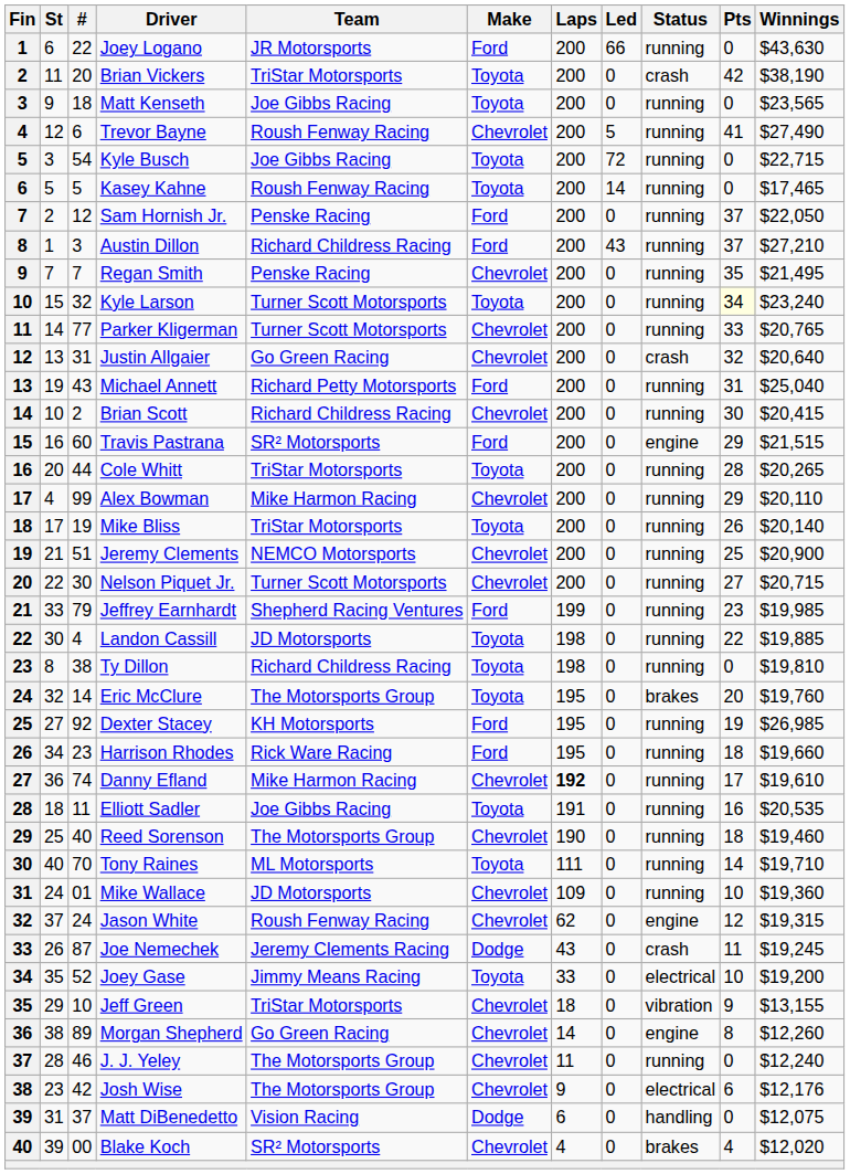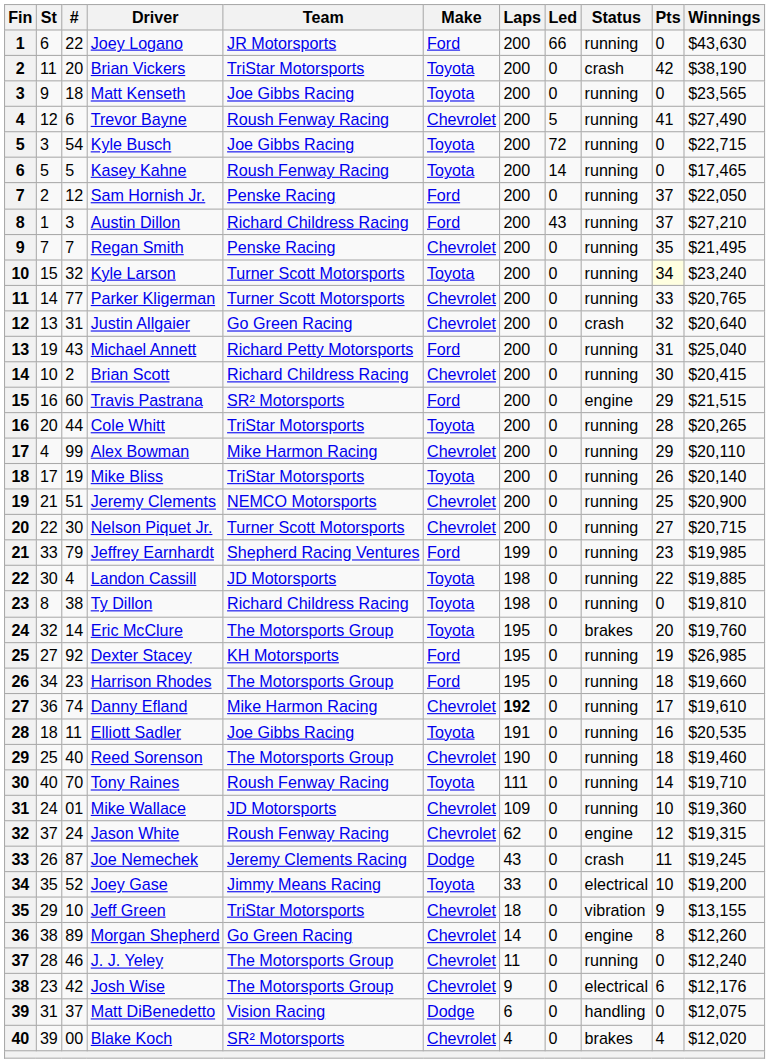 <table class="wikitable" style="font-size:95%">
 <tr>
 <th>Fin</th>
 <th>St</th>
 <th>#</th>
 <th>Driver</th>
 <th>Team</th>
 <th>Make</th>
 <th>Laps</th>
 <th>Led</th>
 <th>Status</th>
 <th>Pts</th>
 <th>Winnings</th>
 </tr>
 <tr>
 <th>1</th>
 <td>6</td>
 <td>22</td>
 <td><a href='#'>Joey Logano</a></td>
 <td><a href='#'>JR Motorsports</a></td>
 <td><a href='#'>Ford</a></td>
 <td>200</td>
 <td>66</td>
 <td>running</td>
 <td>0</td>
 <td>$43,630</td>
 </tr>
 <tr>
 <th>2</th>
 <td>11</td>
 <td>20</td>
 <td><a href='#'>Brian Vickers</a></td>
 <td><a href='#'>TriStar Motorsports</a></td>
 <td><a href='#'>Toyota</a></td>
 <td>200</td>
 <td>0</td>
 <td>crash</td>
 <td>42</td>
 <td>$38,190</td>
 </tr>
 <tr>
 <th>3</th>
 <td>9</td>
 <td>18</td>
 <td><a href='#'>Matt Kenseth</a></td>
 <td><a href='#'>Joe Gibbs Racing</a></td>
 <td><a href='#'>Toyota</a></td>
 <td>200</td>
 <td>0</td>
 <td>running</td>
 <td>0</td>
 <td>$23,565</td>
 </tr>
 <tr>
 <th>4</th>
 <td>12</td>
 <td>6</td>
 <td><a href='#'>Trevor Bayne</a></td>
 <td><a href='#'>Roush Fenway Racing</a></td>
 <td><a href='#'>Chevrolet</a></td>
 <td>200</td>
 <td>5</td>
 <td>running</td>
 <td>41</td>
 <td>$27,490</td>
 </tr>
 <tr>
 <th>5</th>
 <td>3</td>
 <td>54</td>
 <td><a href='#'>Kyle Busch</a></td>
 <td><a href='#'>Joe Gibbs Racing</a></td>
 <td><a href='#'>Toyota</a></td>
 <td>200</td>
 <td>72</td>
 <td>running</td>
 <td>0</td>
 <td>$22,715</td>
 </tr>
 <tr>
 <th>6</th>
 <td>5</td>
 <td>5</td>
 <td><a href='#'>Kasey Kahne</a></td>
 <td><a href='#'>Roush Fenway Racing</a></td>
 <td><a href='#'>Toyota</a></td>
 <td>200</td>
 <td>14</td>
 <td>running</td>
 <td>0</td>
 <td>$17,465</td>
 </tr>
 <tr>
 <th>7</th>
 <td>2</td>
 <td>12</td>
 <td><a href='#'>Sam Hornish Jr.</a></td>
 <td><a href='#'>Penske Racing</a></td>
 <td><a href='#'>Ford</a></td>
 <td>200</td>
 <td>0</td>
 <td>running</td>
 <td>37</td>
 <td>$22,050</td>
 </tr>
 <tr>
 <th>8</th>
 <td>1</td>
 <td>3</td>
 <td><a href='#'>Austin Dillon</a></td>
 <td><a href='#'>Richard Childress Racing</a></td>
 <td><a href='#'>Ford</a></td>
 <td>200</td>
 <td>43</td>
 <td>running</td>
 <td>37</td>
 <td>$27,210</td>
 </tr>
 <tr>
 <th>9</th>
 <td>7</td>
 <td>7</td>
 <td><a href='#'>Regan Smith</a></td>
 <td><a href='#'>Penske Racing</a></td>
 <td><a href='#'>Chevrolet</a></td>
 <td>200</td>
 <td>0</td>
 <td>running</td>
 <td>35</td>
 <td>$21,495</td>
 </tr>
 <tr>
 <th>10</th>
 <td>15</td>
 <td>32</td>
 <td><a href='#'>Kyle Larson</a></td>
 <td><a href='#'>Turner Scott Motorsports</a></td>
 <td><a href='#'>Toyota</a></td>
 <td>200</td>
 <td>0</td>
 <td>running</td>
 <td style="background: lightyellow;">34</td>
 <td>$23,240</td>
 </tr>
 <tr>
 <th>11</th>
 <td>14</td>
 <td>77</td>
 <td><a href='#'>Parker Kligerman</a></td>
 <td><a href='#'>Turner Scott Motorsports</a></td>
 <td><a href='#'>Chevrolet</a></td>
 <td>200</td>
 <td>0</td>
 <td>running</td>
 <td>33</td>
 <td>$20,765</td>
 </tr>
 <tr>
 <th>12</th>
 <td>13</td>
 <td>31</td>
 <td><a href='#'>Justin Allgaier</a></td>
 <td><a href='#'>Go Green Racing</a></td>
 <td><a href='#'>Chevrolet</a></td>
 <td>200</td>
 <td>0</td>
 <td>crash</td>
 <td>32</td>
 <td>$20,640</td>
 </tr>
 <tr>
 <th>13</th>
 <td>19</td>
 <td>43</td>
 <td><a href='#'>Michael Annett</a></td>
 <td><a href='#'>Richard Petty Motorsports</a></td>
 <td><a href='#'>Ford</a></td>
 <td>200</td>
 <td>0</td>
 <td>running</td>
 <td>31</td>
 <td>$25,040</td>
 </tr>
 <tr>
 <th>14</th>
 <td>10</td>
 <td>2</td>
 <td><a href='#'>Brian Scott</a></td>
 <td><a href='#'>Richard Childress Racing</a></td>
 <td><a href='#'>Chevrolet</a></td>
 <td>200</td>
 <td>0</td>
 <td>running</td>
 <td>30</td>
 <td>$20,415</td>
 </tr>
 <tr>
 <th>15</th>
 <td>16</td>
 <td>60</td>
 <td><a href='#'>Travis Pastrana</a></td>
 <td><a href='#'>SR² Motorsports</a></td>
 <td><a href='#'>Ford</a></td>
 <td>200</td>
 <td>0</td>
 <td>engine</td>
 <td>29</td>
 <td>$21,515</td>
 </tr>
 <tr>
 <th>16</th>
 <td>20</td>
 <td>44</td>
 <td><a href='#'>Cole Whitt</a></td>
 <td><a href='#'>TriStar Motorsports</a></td>
 <td><a href='#'>Toyota</a></td>
 <td>200</td>
 <td>0</td>
 <td>running</td>
 <td>28</td>
 <td>$20,265</td>
 </tr>
 <tr>
 <th>17</th>
 <td>4</td>
 <td>99</td>
 <td><a href='#'>Alex Bowman</a></td>
 <td><a href='#'>Mike Harmon Racing</a></td>
 <td><a href='#'>Chevrolet</a></td>
 <td>200</td>
 <td>0</td>
 <td>running</td>
 <td>29</td>
 <td>$20,110</td>
 </tr>
 <tr>
 <th>18</th>
 <td>17</td>
 <td>19</td>
 <td><a href='#'>Mike Bliss</a></td>
 <td><a href='#'>TriStar Motorsports</a></td>
 <td><a href='#'>Toyota</a></td>
 <td>200</td>
 <td>0</td>
 <td>running</td>
 <td>26</td>
 <td>$20,140</td>
 </tr>
 <tr>
 <th>19</th>
 <td>21</td>
 <td>51</td>
 <td><a href='#'>Jeremy Clements</a></td>
 <td><a href='#'>NEMCO Motorsports</a></td>
 <td><a href='#'>Chevrolet</a></td>
 <td>200</td>
 <td>0</td>
 <td>running</td>
 <td>25</td>
 <td>$20,900</td>
 </tr>
 <tr>
 <th>20</th>
 <td>22</td>
 <td>30</td>
 <td><a href='#'>Nelson Piquet Jr.</a></td>
 <td><a href='#'>Turner Scott Motorsports</a></td>
 <td><a href='#'>Chevrolet</a></td>
 <td>200</td>
 <td>0</td>
 <td>running</td>
 <td>27</td>
 <td>$20,715</td>
 </tr>
 <tr>
 <th>21</th>
 <td>33</td>
 <td>79</td>
 <td><a href='#'>Jeffrey Earnhardt</a></td>
 <td><a href='#'>Shepherd Racing Ventures</a></td>
 <td><a href='#'>Ford</a></td>
 <td>199</td>
 <td>0</td>
 <td>running</td>
 <td>23</td>
 <td>$19,985</td>
 </tr>
 <tr>
 <th>22</th>
 <td>30</td>
 <td>4</td>
 <td><a href='#'>Landon Cassill</a></td>
 <td><a href='#'>JD Motorsports</a></td>
 <td><a href='#'>Toyota</a></td>
 <td>198</td>
 <td>0</td>
 <td>running</td>
 <td>22</td>
 <td>$19,885</td>
 </tr>
 <tr>
 <th>23</th>
 <td>8</td>
 <td>38</td>
 <td><a href='#'>Ty Dillon</a></td>
 <td><a href='#'>Richard Childress Racing</a></td>
 <td><a href='#'>Toyota</a></td>
 <td>198</td>
 <td>0</td>
 <td>running</td>
 <td>0</td>
 <td>$19,810</td>
 </tr>
 <tr>
 <th>24</th>
 <td>32</td>
 <td>14</td>
 <td><a href='#'>Eric McClure</a></td>
 <td><a href='#'>The Motorsports Group</a></td>
 <td><a href='#'>Toyota</a></td>
 <td>195</td>
 <td>0</td>
 <td>brakes</td>
 <td>20</td>
 <td>$19,760</td>
 </tr>
 <tr>
 <th>25</th>
 <td>27</td>
 <td>92</td>
 <td><a href='#'>Dexter Stacey</a></td>
 <td><a href='#'>KH Motorsports</a></td>
 <td><a href='#'>Ford</a></td>
 <td>195</td>
 <td>0</td>
 <td>running</td>
 <td>19</td>
 <td>$26,985</td>
 </tr>
 <tr>
 <th>26</th>
 <td>34</td>
 <td>23</td>
 <td><a href='#'>Harrison Rhodes</a></td>
-<td><a href='#'>Rick Ware Racing</a></td>
+<td><a href='#'>The Motorsports Group</a></td>
 <td><a href='#'>Ford</a></td>
 <td>195</td>
 <td>0</td>
 <td>running</td>
 <td>18</td>
 <td>$19,660</td>
 </tr>
 <tr>
 <th>27</th>
 <td>36</td>
 <td>74</td>
 <td><a href='#'>Danny Efland</a></td>
 <td><a href='#'>Mike Harmon Racing</a></td>
 <td><a href='#'>Chevrolet</a></td>
 <td><strong>192</strong></td>
 <td>0</td>
 <td>running</td>
 <td>17</td>
 <td>$19,610</td>
 </tr>
 <tr>
 <th>28</th>
 <td>18</td>
 <td>11</td>
 <td><a href='#'>Elliott Sadler</a></td>
 <td><a href='#'>Joe Gibbs Racing</a></td>
 <td><a href='#'>Toyota</a></td>
 <td>191</td>
 <td>0</td>
 <td>running</td>
 <td>16</td>
 <td>$20,535</td>
 </tr>
 <tr>
 <th>29</th>
 <td>25</td>
 <td>40</td>
 <td><a href='#'>Reed Sorenson</a></td>
 <td><a href='#'>The Motorsports Group</a></td>
 <td><a href='#'>Chevrolet</a></td>
 <td>190</td>
 <td>0</td>
 <td>running</td>
 <td>18</td>
 <td>$19,460</td>
 </tr>
 <tr>
 <th>30</th>
 <td>40</td>
 <td>70</td>
 <td><a href='#'>Tony Raines</a></td>
-<td><a href='#'>ML Motorsports</a></td>
+<td><a href='#'>Roush Fenway Racing</a></td>
 <td><a href='#'>Toyota</a></td>
 <td>111</td>
 <td>0</td>
 <td>running</td>
 <td>14</td>
 <td>$19,710</td>
 </tr>
 <tr>
 <th>31</th>
 <td>24</td>
 <td>01</td>
 <td><a href='#'>Mike Wallace</a></td>
 <td><a href='#'>JD Motorsports</a></td>
 <td><a href='#'>Chevrolet</a></td>
 <td>109</td>
 <td>0</td>
 <td>running</td>
 <td>10</td>
 <td>$19,360</td>
 </tr>
 <tr>
 <th>32</th>
 <td>37</td>
 <td>24</td>
 <td><a href='#'>Jason White</a></td>
 <td><a href='#'>Roush Fenway Racing</a></td>
 <td><a href='#'>Chevrolet</a></td>
 <td>62</td>
 <td>0</td>
 <td>engine</td>
 <td>12</td>
 <td>$19,315</td>
 </tr>
 <tr>
 <th>33</th>
 <td>26</td>
 <td>87</td>
 <td><a href='#'>Joe Nemechek</a></td>
 <td><a href='#'>Jeremy Clements Racing</a></td>
 <td><a href='#'>Dodge</a></td>
 <td>43</td>
 <td>0</td>
 <td>crash</td>
 <td>11</td>
 <td>$19,245</td>
 </tr>
 <tr>
 <th>34</th>
 <td>35</td>
 <td>52</td>
 <td><a href='#'>Joey Gase</a></td>
 <td><a href='#'>Jimmy Means Racing</a></td>
 <td><a href='#'>Toyota</a></td>
 <td>33</td>
 <td>0</td>
 <td>electrical</td>
 <td>10</td>
 <td>$19,200</td>
 </tr>
 <tr>
 <th>35</th>
 <td>29</td>
 <td>10</td>
 <td><a href='#'>Jeff Green</a></td>
 <td><a href='#'>TriStar Motorsports</a></td>
 <td><a href='#'>Chevrolet</a></td>
 <td>18</td>
 <td>0</td>
 <td>vibration</td>
 <td>9</td>
 <td>$13,155</td>
 </tr>
 <tr>
 <th>36</th>
 <td>38</td>
 <td>89</td>
 <td><a href='#'>Morgan Shepherd</a></td>
 <td><a href='#'>Go Green Racing</a></td>
 <td><a href='#'>Chevrolet</a></td>
 <td>14</td>
 <td>0</td>
 <td>engine</td>
 <td>8</td>
 <td>$12,260</td>
 </tr>
 <tr>
 <th>37</th>
 <td>28</td>
 <td>46</td>
 <td><a href='#'>J. J. Yeley</a></td>
 <td><a href='#'>The Motorsports Group</a></td>
 <td><a href='#'>Chevrolet</a></td>
 <td>11</td>
 <td>0</td>
 <td>running</td>
 <td>0</td>
 <td>$12,240</td>
 </tr>
 <tr>
 <th>38</th>
 <td>23</td>
 <td>42</td>
 <td><a href='#'>Josh Wise</a></td>
 <td><a href='#'>The Motorsports Group</a></td>
 <td><a href='#'>Chevrolet</a></td>
 <td>9</td>
 <td>0</td>
 <td>electrical</td>
 <td>6</td>
 <td>$12,176</td>
 </tr>
 <tr>
 <th>39</th>
 <td>31</td>
 <td>37</td>
 <td><a href='#'>Matt DiBenedetto</a></td>
 <td><a href='#'>Vision Racing</a></td>
 <td><a href='#'>Dodge</a></td>
 <td>6</td>
 <td>0</td>
 <td>handling</td>
 <td>0</td>
 <td>$12,075</td>
 </tr>
 <tr>
 <th>40</th>
 <td>39</td>
 <td>00</td>
 <td><a href='#'>Blake Koch</a></td>
 <td><a href='#'>SR² Motorsports</a></td>
 <td><a href='#'>Chevrolet</a></td>
 <td>4</td>
 <td>0</td>
 <td>brakes</td>
 <td>4</td>
 <td>$12,020</td>
 </tr>
 <tr>
 <th colspan="11"></th>
 </tr>
 </table>
